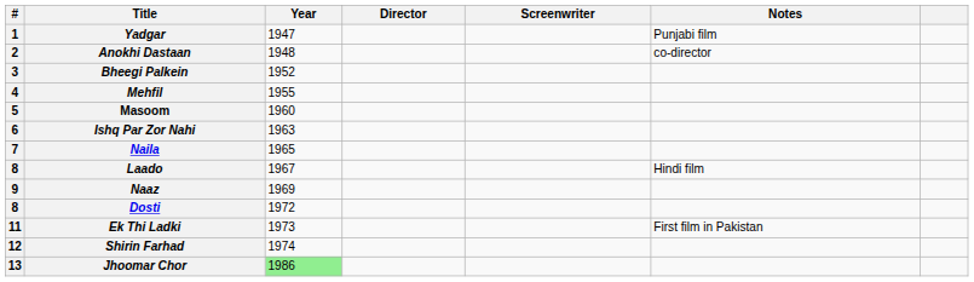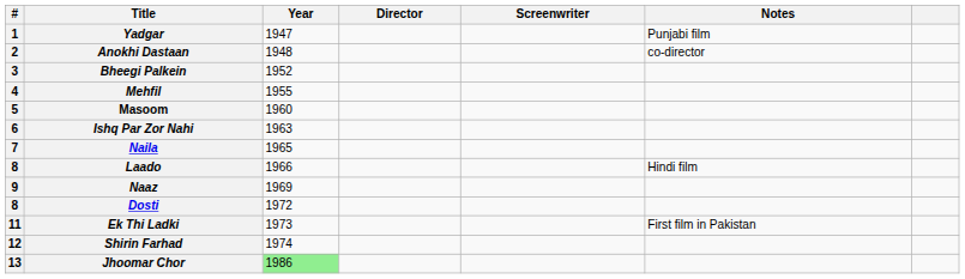 <table class="wikitable sortable plainrowheaders" width=100%>
 <tr>
 <th scope="col" width=2%>#</th>
 <th scope="col" width=25%>Title</th>
 <th scope="col">Year</th>
 <th scope="col">Director</th>
 <th scope="col">Screenwriter</th>
 <th scope="col">Notes</th>
 <th width=5%></th>
 </tr>
 <tr>
 <th scope="row" align="left">1</th>
 <th><em>Yadgar</em></th>
 <td>1947</td>
 <td></td>
 <td></td>
 <td>Punjabi film</td>
 <td></td>
 </tr>
 <tr>
 <th scope="row" align="left">2</th>
 <th><em>Anokhi Dastaan</em></th>
 <td>1948</td>
 <td></td>
 <td></td>
 <td>co-director</td>
 <td></td>
 </tr>
 <tr>
 <th scope="row" align="left">3</th>
 <th><em>Bheegi Palkein</em></th>
 <td>1952</td>
 <td></td>
 <td></td>
 <td></td>
 <td></td>
 </tr>
 <tr>
 <th scope="row" align="left">4</th>
 <th><em>Mehfil</em></th>
 <td>1955</td>
 <td></td>
 <td></td>
 <td></td>
 <td></td>
 </tr>
 <tr>
 <th scope="row" align="left">5</th>
 <th>Masoom</th>
 <td>1960</td>
 <td></td>
 <td></td>
 <td></td>
 <td></td>
 </tr>
 <tr>
 <th scope="row" align="left">6</th>
 <th><em>Ishq Par Zor Nahi</em></th>
 <td>1963</td>
 <td></td>
 <td></td>
 <td></td>
 <td></td>
 </tr>
 <tr>
 <th scope="row" align="left">7</th>
 <th><em><a href='#'>Naila</a></em></th>
 <td>1965</td>
 <td></td>
 <td></td>
 <td></td>
 <td></td>
 </tr>
 <tr>
 <th scope="row" align="left">8</th>
 <th><em>Laado</em></th>
-<td>1967</td>
+<td>1966</td>
 <td></td>
 <td></td>
 <td>Hindi film</td>
 <td></td>
 </tr>
 <tr>
 <th scope="row" align="left">9</th>
 <th><em>Naaz</em></th>
 <td>1969</td>
 <td></td>
 <td></td>
 <td></td>
 <td></td>
 </tr>
 <tr>
 <th scope="row" align="left">8</th>
 <th><em><a href='#'>Dosti</a></em></th>
 <td>1972</td>
 <td></td>
 <td></td>
 <td></td>
 <td></td>
 </tr>
 <tr>
 <th scope="row" align="left">11</th>
 <th><em>Ek Thi Ladki</em></th>
 <td>1973</td>
 <td></td>
 <td></td>
 <td>First film in Pakistan</td>
 <td></td>
 </tr>
 <tr>
 <th scope="row" align="left">12</th>
 <th><em>Shirin Farhad</em></th>
 <td>1974</td>
 <td></td>
 <td></td>
 <td></td>
 <td></td>
 </tr>
 <tr>
 <th scope="row" align="left">13</th>
 <th><em>Jhoomar Chor</em></th>
 <td style="background: lightgreen;">1986</td>
 <td></td>
 <td></td>
 <td></td>
 <td></td>
 </tr>
 </table>
